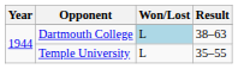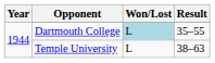 <table class=wikitable>
 <tr>
 <th>Year</th>
 <th>Opponent</th>
 <th>Won/Lost</th>
 <th>Result</th>
 </tr>
 <tr>
 <td rowspan=4><a href='#'>1944</a></td>
 </tr>
 <tr>
 <td><a href='#'>Dartmouth College</a></td>
 <td style="background: lightblue;">L</td>
-<td>38–63</td>
+<td>35–55</td>
 </tr>
 <tr>
 <td><a href='#'>Temple University</a></td>
 <td>L</td>
-<td>35–55</td>
+<td>38–63</td>
 </tr>
 </table>
